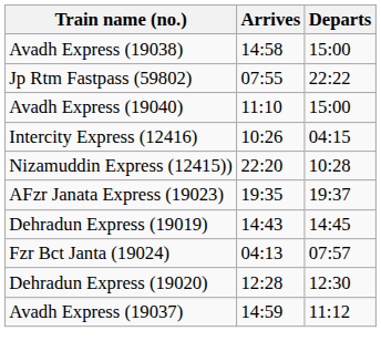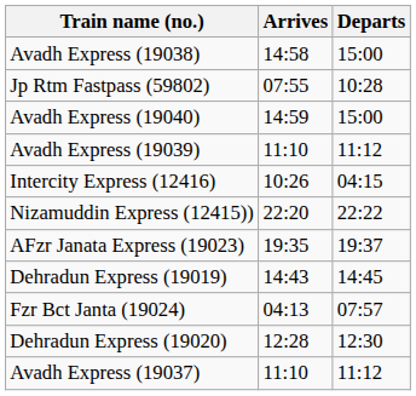 <table class="wikitable">
 <tr>
 <th>Train name (no.)</th>
 <th>Arrives</th>
 <th>Departs</th>
 </tr>
 <tr>
 <td>Avadh Express (19038)</td>
 <td>14:58</td>
 <td>15:00</td>
 </tr>
 <tr>
 <td>Jp Rtm Fastpass (59802)</td>
 <td>07:55</td>
-<td>22:22</td>
+<td>10:28</td>
 </tr>
 <tr>
 <td>Avadh Express (19040)</td>
+<td>14:59</td>
+<td>15:00</td>
+</tr>
+<tr>
+<td>Avadh Express (19039)</td>
 <td>11:10</td>
-<td>15:00</td>
+<td>11:12</td>
 </tr>
 <tr>
 <td>Intercity Express (12416)</td>
 <td>10:26</td>
 <td>04:15</td>
 </tr>
 <tr>
 <td>Nizamuddin Express (12415))</td>
 <td>22:20</td>
-<td>10:28</td>
+<td>22:22</td>
 </tr>
 <tr>
 <td>AFzr Janata Express (19023)</td>
 <td>19:35</td>
 <td>19:37</td>
 </tr>
 <tr>
 <td>Dehradun Express (19019)</td>
 <td>14:43</td>
 <td>14:45</td>
 </tr>
 <tr>
 <td>Fzr Bct Janta (19024)</td>
 <td>04:13</td>
 <td>07:57</td>
 </tr>
 <tr>
 <td>Dehradun Express (19020)</td>
 <td>12:28</td>
 <td>12:30</td>
 </tr>
 <tr>
 <td>Avadh Express (19037)</td>
-<td>14:59</td>
+<td>11:10</td>
 <td>11:12</td>
 </tr>
 </table>
